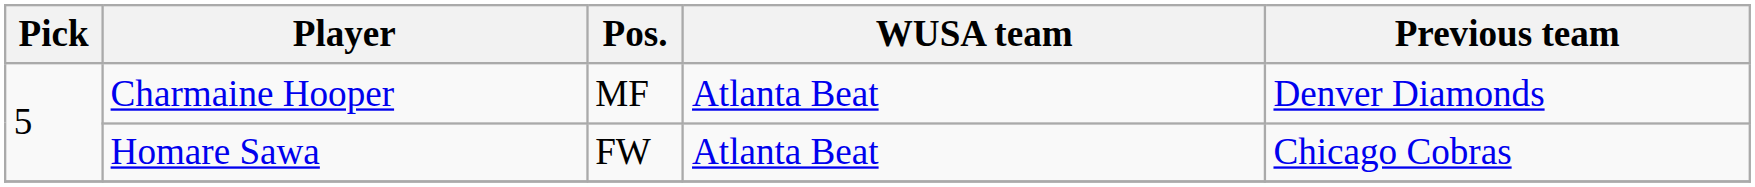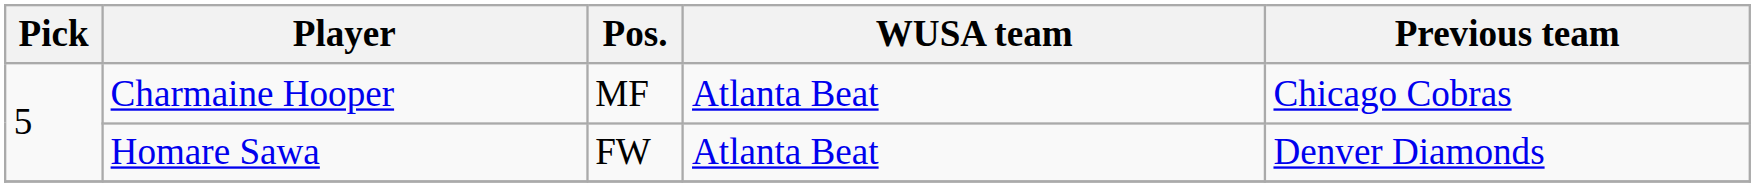 <table class="wikitable">
 <tr>
 <th width="5%">Pick</th>
 <th width="25%">Player</th>
 <th width="5%">Pos.</th>
 <th width="30%">WUSA team</th>
 <th width="25%">Previous team</th>
 </tr>
 <tr>
 <td rowspan=2>5</td>
 <td> <a href='#'>Charmaine Hooper</a></td>
 <td>MF</td>
 <td><a href='#'>Atlanta Beat</a></td>
-<td><a href='#'>Denver Diamonds</a></td>
+<td><a href='#'>Chicago Cobras</a></td>
 </tr>
 <tr>
 <td> <a href='#'>Homare Sawa</a></td>
 <td>FW</td>
 <td><a href='#'>Atlanta Beat</a></td>
-<td><a href='#'>Chicago Cobras</a></td>
+<td><a href='#'>Denver Diamonds</a></td>
 </tr>
 <tr>
 </tr>
 </table>
